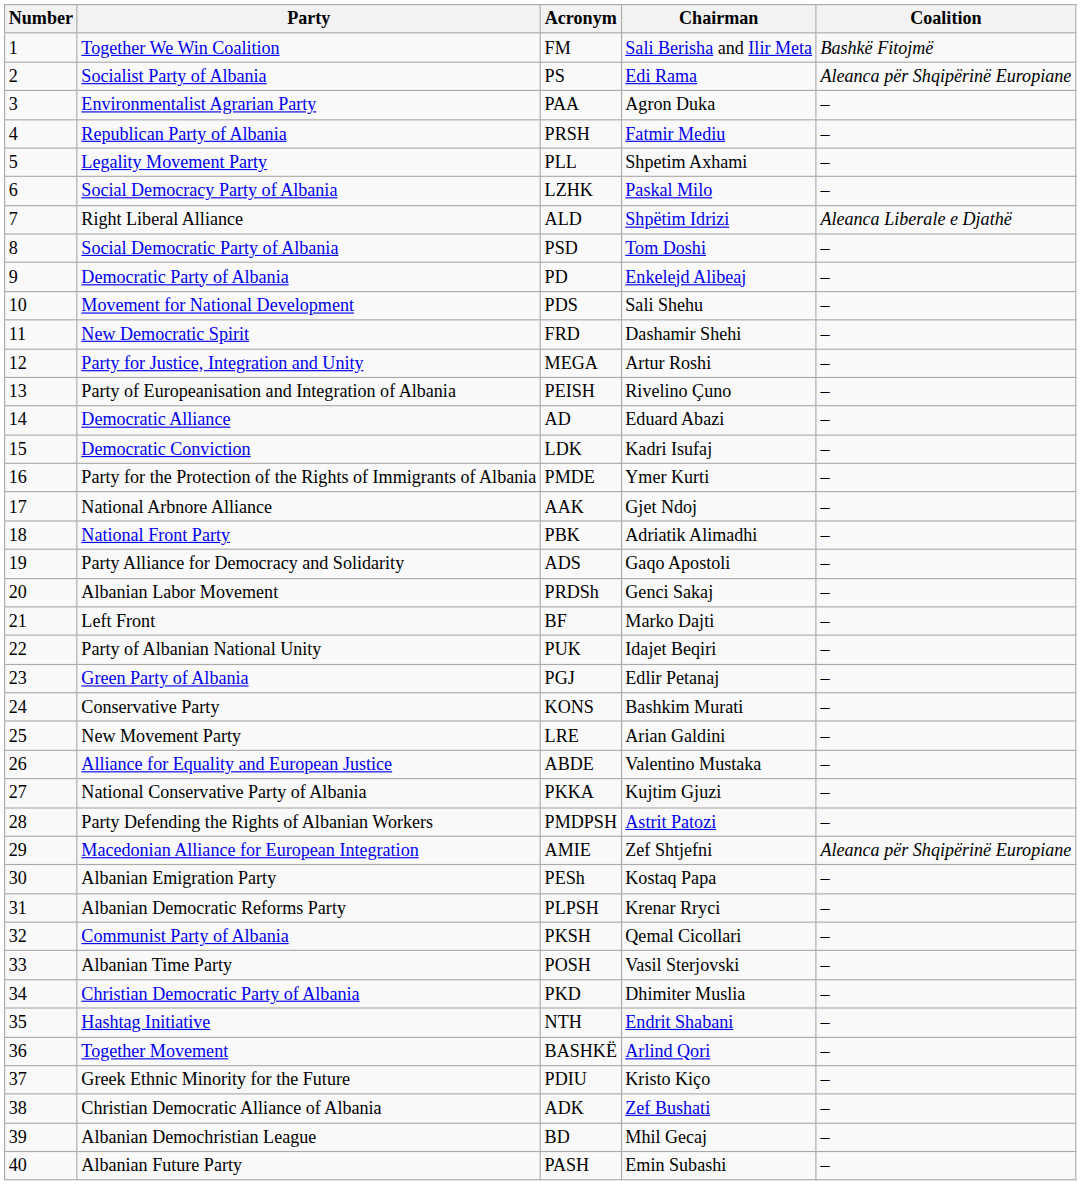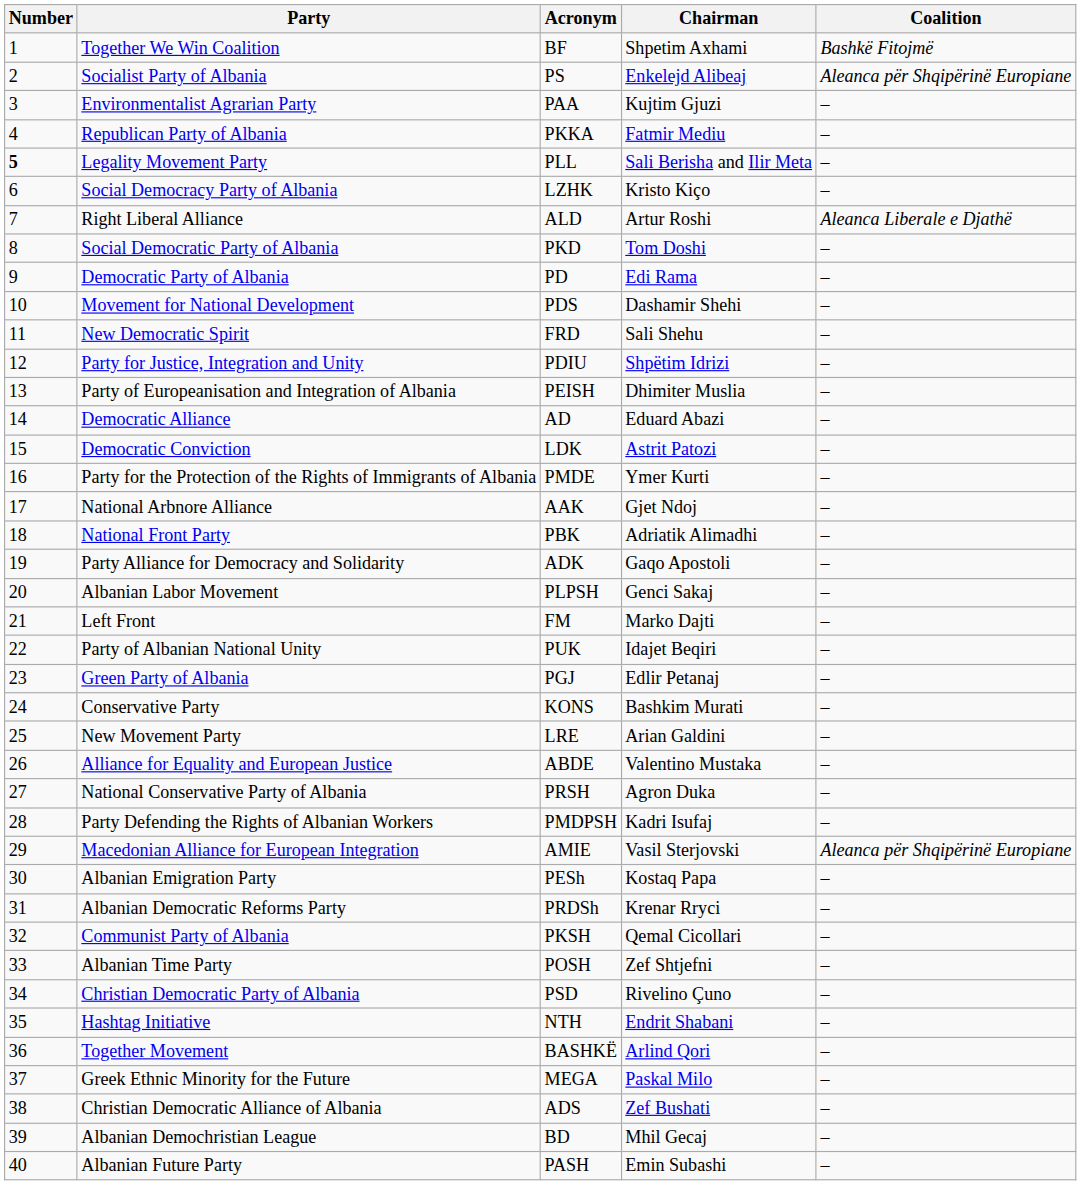 <table class="wikitable">
 <tr>
 <th>Number</th>
 <th>Party</th>
 <th>Acronym</th>
 <th>Chairman</th>
 <th>Coalition</th>
 </tr>
 <tr>
 <td>1</td>
 <td><a href='#'>Together We Win Coalition</a></td>
-<td>FM</td>
-<td><a href='#'>Sali Berisha</a> and <a href='#'>Ilir Meta</a></td>
+<td>BF</td>
+<td>Shpetim Axhami</td>
 <td><em>Bashkë Fitojmë</em></td>
 </tr>
 <tr>
 <td>2</td>
 <td><a href='#'>Socialist Party of Albania</a></td>
 <td>PS</td>
-<td><a href='#'>Edi Rama</a></td>
+<td><a href='#'>Enkelejd Alibeaj</a></td>
 <td><em>Aleanca për Shqipërinë Europiane</em></td>
 </tr>
 <tr>
 <td>3</td>
 <td><a href='#'>Environmentalist Agrarian Party</a></td>
 <td>PAA</td>
-<td>Agron Duka</td>
+<td>Kujtim Gjuzi</td>
 <td>–</td>
 </tr>
 <tr>
 <td>4</td>
 <td><a href='#'>Republican Party of Albania</a></td>
-<td>PRSH</td>
+<td>PKKA</td>
 <td><a href='#'>Fatmir Mediu</a></td>
 <td>–</td>
 </tr>
 <tr>
-<td>5</td>
+<td><strong>5</strong></td>
 <td><a href='#'>Legality Movement Party</a></td>
 <td>PLL</td>
-<td>Shpetim Axhami</td>
+<td><a href='#'>Sali Berisha</a> and <a href='#'>Ilir Meta</a></td>
 <td>–</td>
 </tr>
 <tr>
 <td>6</td>
 <td><a href='#'>Social Democracy Party of Albania</a></td>
 <td>LZHK</td>
-<td><a href='#'>Paskal Milo</a></td>
+<td>Kristo Kiço</td>
 <td>–</td>
 </tr>
 <tr>
 <td>7</td>
 <td>Right Liberal Alliance</td>
 <td>ALD</td>
-<td><a href='#'>Shpëtim Idrizi</a></td>
+<td>Artur Roshi</td>
 <td><em>Aleanca Liberale e Djathë</em></td>
 </tr>
 <tr>
 <td>8</td>
 <td><a href='#'>Social Democratic Party of Albania</a></td>
-<td>PSD</td>
+<td>PKD</td>
 <td><a href='#'>Tom Doshi</a></td>
 <td>–</td>
 </tr>
 <tr>
 <td>9</td>
 <td><a href='#'>Democratic Party of Albania</a></td>
 <td>PD</td>
-<td><a href='#'>Enkelejd Alibeaj</a></td>
+<td><a href='#'>Edi Rama</a></td>
 <td>–</td>
 </tr>
 <tr>
 <td>10</td>
 <td><a href='#'>Movement for National Development</a></td>
 <td>PDS</td>
-<td>Sali Shehu</td>
+<td>Dashamir Shehi</td>
 <td>–</td>
 </tr>
 <tr>
 <td>11</td>
 <td><a href='#'>New Democratic Spirit</a></td>
 <td>FRD</td>
-<td>Dashamir Shehi</td>
+<td>Sali Shehu</td>
 <td>–</td>
 </tr>
 <tr>
 <td>12</td>
 <td><a href='#'>Party for Justice, Integration and Unity</a></td>
-<td>MEGA</td>
-<td>Artur Roshi</td>
+<td>PDIU</td>
+<td><a href='#'>Shpëtim Idrizi</a></td>
 <td>–</td>
 </tr>
 <tr>
 <td>13</td>
 <td>Party of Europeanisation and Integration of Albania</td>
 <td>PEISH</td>
-<td>Rivelino Çuno</td>
+<td>Dhimiter Muslia</td>
 <td>–</td>
 </tr>
 <tr>
 <td>14</td>
 <td><a href='#'>Democratic Alliance</a></td>
 <td>AD</td>
 <td>Eduard Abazi</td>
 <td>–</td>
 </tr>
 <tr>
 <td>15</td>
 <td><a href='#'>Democratic Conviction</a></td>
 <td>LDK</td>
-<td>Kadri Isufaj</td>
+<td><a href='#'>Astrit Patozi</a></td>
 <td>–</td>
 </tr>
 <tr>
 <td>16</td>
 <td>Party for the Protection of the Rights of Immigrants of Albania</td>
 <td>PMDE</td>
 <td>Ymer Kurti</td>
 <td>–</td>
 </tr>
 <tr>
 <td>17</td>
 <td>National Arbnore Alliance</td>
 <td>AAK</td>
 <td>Gjet Ndoj</td>
 <td>–</td>
 </tr>
 <tr>
 <td>18</td>
 <td><a href='#'>National Front Party</a></td>
 <td>PBK</td>
 <td>Adriatik Alimadhi</td>
 <td>–</td>
 </tr>
 <tr>
 <td>19</td>
 <td>Party Alliance for Democracy and Solidarity</td>
-<td>ADS</td>
+<td>ADK</td>
 <td>Gaqo Apostoli</td>
 <td>–</td>
 </tr>
 <tr>
 <td>20</td>
 <td>Albanian Labor Movement</td>
-<td>PRDSh</td>
+<td>PLPSH</td>
 <td>Genci Sakaj</td>
 <td>–</td>
 </tr>
 <tr>
 <td>21</td>
 <td>Left Front</td>
-<td>BF</td>
+<td>FM</td>
 <td>Marko Dajti</td>
 <td>–</td>
 </tr>
 <tr>
 <td>22</td>
 <td>Party of Albanian National Unity</td>
 <td>PUK</td>
 <td>Idajet Beqiri</td>
 <td>–</td>
 </tr>
 <tr>
 <td>23</td>
 <td><a href='#'>Green Party of Albania</a></td>
 <td>PGJ</td>
 <td>Edlir Petanaj</td>
 <td>–</td>
 </tr>
 <tr>
 <td>24</td>
 <td>Conservative Party</td>
 <td>KONS</td>
 <td>Bashkim Murati</td>
 <td>–</td>
 </tr>
 <tr>
 <td>25</td>
 <td>New Movement Party</td>
 <td>LRE</td>
 <td>Arian Galdini</td>
 <td>–</td>
 </tr>
 <tr>
 <td>26</td>
 <td><a href='#'>Alliance for Equality and European Justice</a></td>
 <td>ABDE</td>
 <td>Valentino Mustaka</td>
 <td>–</td>
 </tr>
 <tr>
 <td>27</td>
 <td>National Conservative Party of Albania</td>
-<td>PKKA</td>
-<td>Kujtim Gjuzi</td>
+<td>PRSH</td>
+<td>Agron Duka</td>
 <td>–</td>
 </tr>
 <tr>
 <td>28</td>
 <td>Party Defending the Rights of Albanian Workers</td>
 <td>PMDPSH</td>
-<td><a href='#'>Astrit Patozi</a></td>
+<td>Kadri Isufaj</td>
 <td>–</td>
 </tr>
 <tr>
 <td>29</td>
 <td><a href='#'>Macedonian Alliance for European Integration</a></td>
 <td>AMIE</td>
-<td>Zef Shtjefni</td>
+<td>Vasil Sterjovski</td>
 <td><em>Aleanca për Shqipërinë Europiane</em></td>
 </tr>
 <tr>
 <td>30</td>
 <td>Albanian Emigration Party</td>
 <td>PESh</td>
 <td>Kostaq Papa</td>
 <td>–</td>
 </tr>
 <tr>
 <td>31</td>
 <td>Albanian Democratic Reforms Party</td>
-<td>PLPSH</td>
+<td>PRDSh</td>
 <td>Krenar Rryci</td>
 <td>–</td>
 </tr>
 <tr>
 <td>32</td>
 <td><a href='#'>Communist Party of Albania</a></td>
 <td>PKSH</td>
 <td>Qemal Cicollari</td>
 <td>–</td>
 </tr>
 <tr>
 <td>33</td>
 <td>Albanian Time Party</td>
 <td>POSH</td>
-<td>Vasil Sterjovski</td>
+<td>Zef Shtjefni</td>
 <td>–</td>
 </tr>
 <tr>
 <td>34</td>
 <td><a href='#'>Christian Democratic Party of Albania</a></td>
-<td>PKD</td>
-<td>Dhimiter Muslia</td>
+<td>PSD</td>
+<td>Rivelino Çuno</td>
 <td>–</td>
 </tr>
 <tr>
 <td>35</td>
 <td><a href='#'>Hashtag Initiative</a></td>
 <td>NTH</td>
 <td><a href='#'>Endrit Shabani</a></td>
 <td>–</td>
 </tr>
 <tr>
 <td>36</td>
 <td><a href='#'>Together Movement</a></td>
 <td>BASHKË</td>
 <td><a href='#'>Arlind Qori</a></td>
 <td>–</td>
 </tr>
 <tr>
 <td>37</td>
 <td>Greek Ethnic Minority for the Future</td>
-<td>PDIU</td>
-<td>Kristo Kiço</td>
+<td>MEGA</td>
+<td><a href='#'>Paskal Milo</a></td>
 <td>–</td>
 </tr>
 <tr>
 <td>38</td>
 <td>Christian Democratic Alliance of Albania</td>
-<td>ADK</td>
+<td>ADS</td>
 <td><a href='#'>Zef Bushati</a></td>
 <td>–</td>
 </tr>
 <tr>
 <td>39</td>
 <td>Albanian Demochristian League</td>
 <td>BD</td>
 <td>Mhil Gecaj</td>
 <td>–</td>
 </tr>
 <tr>
 <td>40</td>
 <td>Albanian Future Party</td>
 <td>PASH</td>
 <td>Emin Subashi</td>
 <td>–</td>
 </tr>
 </table>
